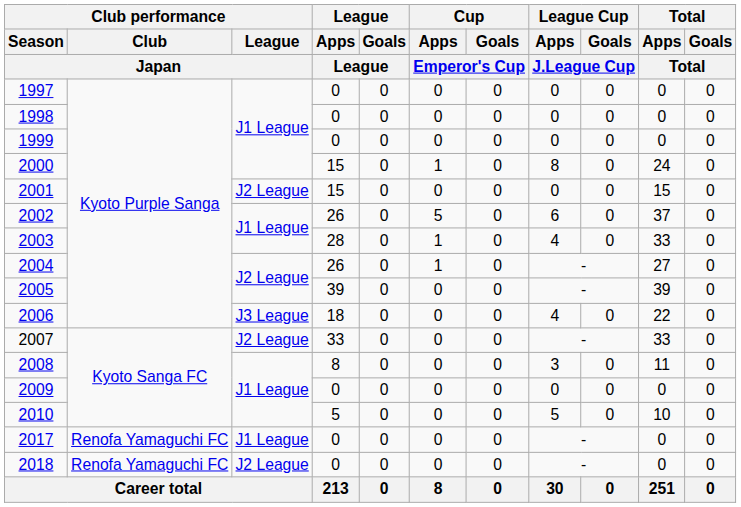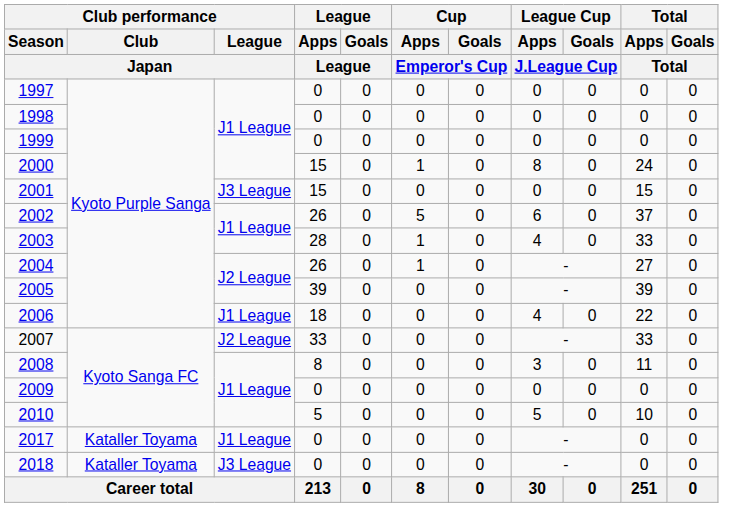 <table class="wikitable" style="text-align:center">
 <tr>
 <th colspan=3>Club performance</th>
 <th colspan=2>League</th>
 <th colspan=2>Cup</th>
 <th colspan=2>League Cup</th>
 <th colspan=2>Total</th>
 </tr>
 <tr>
 <th>Season</th>
 <th>Club</th>
 <th>League</th>
 <th>Apps</th>
 <th>Goals</th>
 <th>Apps</th>
 <th>Goals</th>
 <th>Apps</th>
 <th>Goals</th>
 <th>Apps</th>
 <th>Goals</th>
 </tr>
 <tr>
 <th colspan=3>Japan</th>
 <th colspan=2>League</th>
 <th colspan=2><a href='#'>Emperor's Cup</a></th>
 <th colspan=2><a href='#'>J.League Cup</a></th>
 <th colspan=2>Total</th>
 </tr>
 <tr>
 <td><a href='#'>1997</a></td>
 <td rowspan="10"><a href='#'>Kyoto Purple Sanga</a></td>
 <td rowspan="4"><a href='#'>J1 League</a></td>
 <td>0</td>
 <td>0</td>
 <td>0</td>
 <td>0</td>
 <td>0</td>
 <td>0</td>
 <td>0</td>
 <td>0</td>
 </tr>
 <tr>
 <td><a href='#'>1998</a></td>
 <td>0</td>
 <td>0</td>
 <td>0</td>
 <td>0</td>
 <td>0</td>
 <td>0</td>
 <td>0</td>
 <td>0</td>
 </tr>
 <tr>
 <td><a href='#'>1999</a></td>
 <td>0</td>
 <td>0</td>
 <td>0</td>
 <td>0</td>
 <td>0</td>
 <td>0</td>
 <td>0</td>
 <td>0</td>
 </tr>
 <tr>
 <td><a href='#'>2000</a></td>
 <td>15</td>
 <td>0</td>
 <td>1</td>
 <td>0</td>
 <td>8</td>
 <td>0</td>
 <td>24</td>
 <td>0</td>
 </tr>
 <tr>
 <td><a href='#'>2001</a></td>
-<td><a href='#'>J2 League</a></td>
+<td><a href='#'>J3 League</a></td>
 <td>15</td>
 <td>0</td>
 <td>0</td>
 <td>0</td>
 <td>0</td>
 <td>0</td>
 <td>15</td>
 <td>0</td>
 </tr>
 <tr>
 <td><a href='#'>2002</a></td>
 <td rowspan="2"><a href='#'>J1 League</a></td>
 <td>26</td>
 <td>0</td>
 <td>5</td>
 <td>0</td>
 <td>6</td>
 <td>0</td>
 <td>37</td>
 <td>0</td>
 </tr>
 <tr>
 <td><a href='#'>2003</a></td>
 <td>28</td>
 <td>0</td>
 <td>1</td>
 <td>0</td>
 <td>4</td>
 <td>0</td>
 <td>33</td>
 <td>0</td>
 </tr>
 <tr>
 <td><a href='#'>2004</a></td>
 <td rowspan="2"><a href='#'>J2 League</a></td>
 <td>26</td>
 <td>0</td>
 <td>1</td>
 <td>0</td>
 <td colspan="2">-</td>
 <td>27</td>
 <td>0</td>
 </tr>
 <tr>
 <td><a href='#'>2005</a></td>
 <td>39</td>
 <td>0</td>
 <td>0</td>
 <td>0</td>
 <td colspan="2">-</td>
 <td>39</td>
 <td>0</td>
 </tr>
 <tr>
 <td><a href='#'>2006</a></td>
-<td><a href='#'>J3 League</a></td>
+<td><a href='#'>J1 League</a></td>
 <td>18</td>
 <td>0</td>
 <td>0</td>
 <td>0</td>
 <td>4</td>
 <td>0</td>
 <td>22</td>
 <td>0</td>
 </tr>
 <tr>
 <td>2007</td>
 <td rowspan="4"><a href='#'>Kyoto Sanga FC</a></td>
 <td><a href='#'>J2 League</a></td>
 <td>33</td>
 <td>0</td>
 <td>0</td>
 <td>0</td>
 <td colspan="2">-</td>
 <td>33</td>
 <td>0</td>
 </tr>
 <tr>
 <td><a href='#'>2008</a></td>
 <td rowspan="3"><a href='#'>J1 League</a></td>
 <td>8</td>
 <td>0</td>
 <td>0</td>
 <td>0</td>
 <td>3</td>
 <td>0</td>
 <td>11</td>
 <td>0</td>
 </tr>
 <tr>
 <td><a href='#'>2009</a></td>
 <td>0</td>
 <td>0</td>
 <td>0</td>
 <td>0</td>
 <td>0</td>
 <td>0</td>
 <td>0</td>
 <td>0</td>
 </tr>
 <tr>
 <td><a href='#'>2010</a></td>
 <td>5</td>
 <td>0</td>
 <td>0</td>
 <td>0</td>
 <td>5</td>
 <td>0</td>
 <td>10</td>
 <td>0</td>
 </tr>
 <tr>
 <td><a href='#'>2017</a></td>
-<td><a href='#'>Renofa Yamaguchi FC</a></td>
+<td><a href='#'>Kataller Toyama</a></td>
 <td><a href='#'>J1 League</a></td>
 <td>0</td>
 <td>0</td>
 <td>0</td>
 <td>0</td>
 <td colspan="2">-</td>
 <td>0</td>
 <td>0</td>
 </tr>
 <tr>
 <td><a href='#'>2018</a></td>
-<td><a href='#'>Renofa Yamaguchi FC</a></td>
-<td><a href='#'>J2 League</a></td>
+<td><a href='#'>Kataller Toyama</a></td>
+<td><a href='#'>J3 League</a></td>
 <td>0</td>
 <td>0</td>
 <td>0</td>
 <td>0</td>
 <td colspan="2">-</td>
 <td>0</td>
 <td>0</td>
 </tr>
 <tr>
 <th colspan=3>Career total</th>
 <th>213</th>
 <th>0</th>
 <th>8</th>
 <th>0</th>
 <th>30</th>
 <th>0</th>
 <th>251</th>
 <th>0</th>
 </tr>
 </table>
